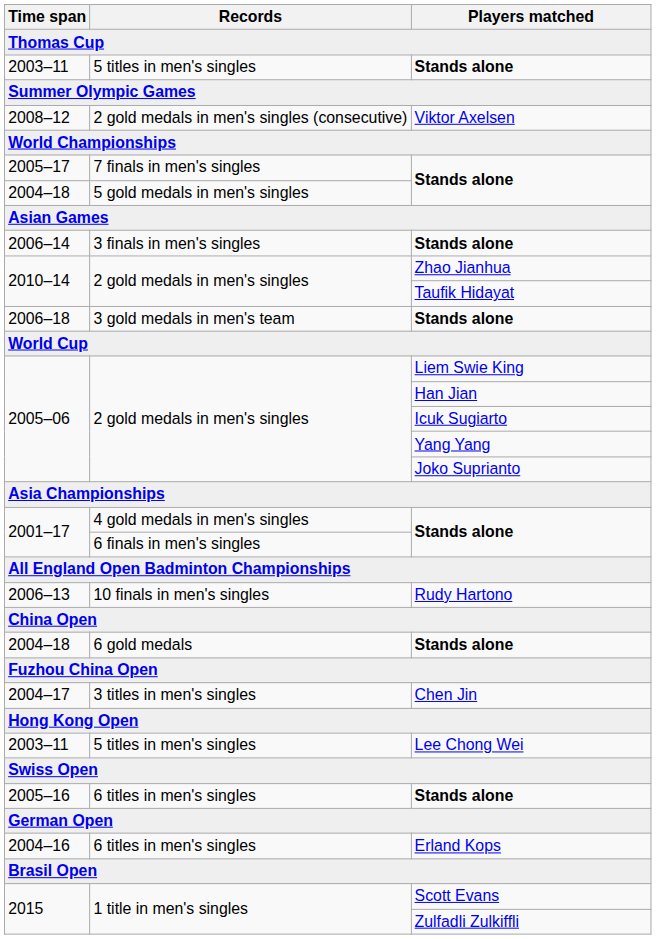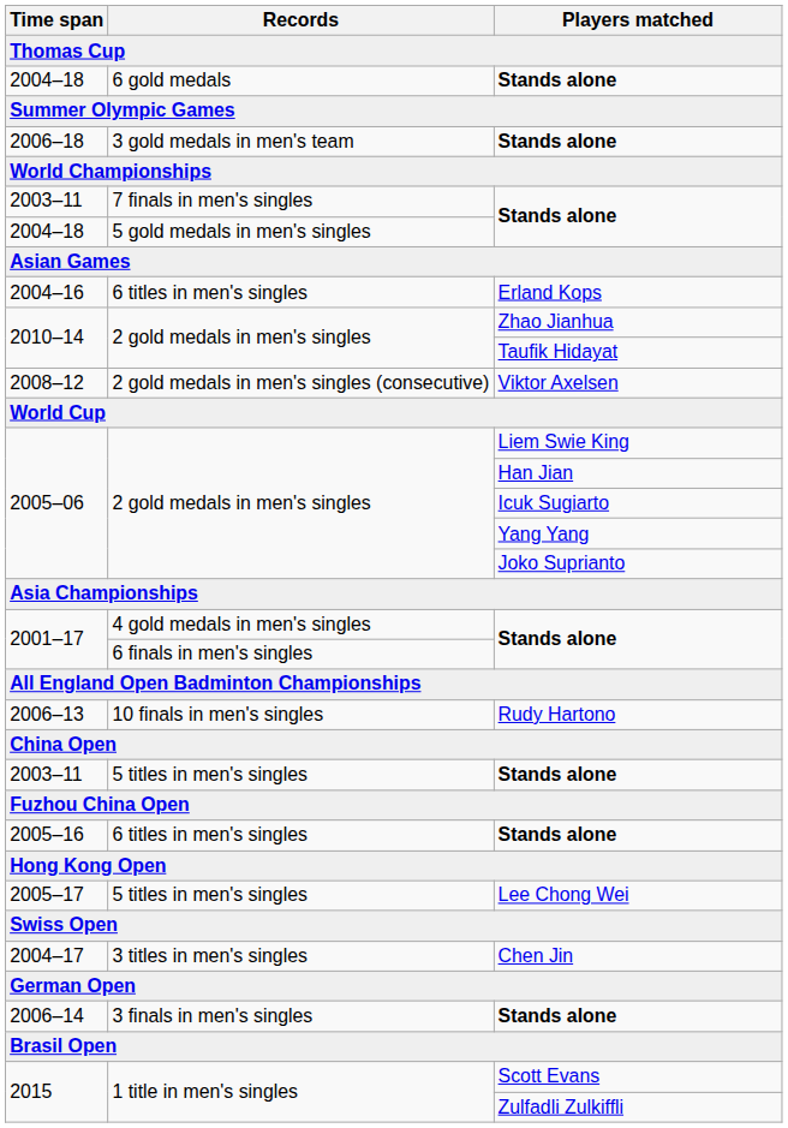 <table class="wikitable">
 <tr>
 <th>Time span</th>
 <th>Records</th>
 <th width=235>Players matched</th>
 </tr>
 <tr>
 <td bgcolor=efefef align=left colspan=3><strong><a href='#'>Thomas Cup</a></strong></td>
 </tr>
 <tr>
-<td>2003–11</td>
-<td>5 titles in men's singles</td>
+<td>2004–18</td>
+<td>6 gold medals</td>
 <td><strong>Stands alone</strong></td>
 </tr>
 <tr>
 <td bgcolor=efefef align=left colspan=3><strong><a href='#'>Summer Olympic Games</a></strong></td>
 </tr>
 <tr>
-<td>2008–12</td>
-<td>2 gold medals in men's singles (consecutive)</td>
-<td><a href='#'>Viktor Axelsen</a></td>
+<td>2006–18</td>
+<td>3 gold medals in men's team</td>
+<td><strong>Stands alone</strong></td>
 </tr>
 <tr>
 <td bgcolor=efefef align=left colspan=3><strong><a href='#'>World Championships</a></strong></td>
 </tr>
 <tr>
-<td>2005–17</td>
+<td>2003–11</td>
 <td>7 finals in men's singles</td>
 <td rowspan="2"><strong>Stands alone</strong></td>
 </tr>
 <tr>
 <td>2004–18</td>
 <td>5 gold medals in men's singles</td>
 </tr>
 <tr>
 <td bgcolor=efefef align=left colspan=3><strong><a href='#'>Asian Games</a></strong></td>
 </tr>
 <tr>
-<td>2006–14</td>
-<td>3 finals in men's singles</td>
-<td><strong>Stands alone</strong></td>
+<td>2004–16</td>
+<td>6 titles in men's singles</td>
+<td><a href='#'>Erland Kops</a></td>
 </tr>
 <tr>
 <td rowspan="2">2010–14</td>
 <td rowspan="2">2 gold medals in men's singles</td>
 <td><a href='#'>Zhao Jianhua</a></td>
 </tr>
 <tr>
 <td><a href='#'>Taufik Hidayat</a></td>
 </tr>
 <tr>
-<td>2006–18</td>
-<td>3 gold medals in men's team</td>
-<td><strong>Stands alone</strong></td>
+<td>2008–12</td>
+<td>2 gold medals in men's singles (consecutive)</td>
+<td><a href='#'>Viktor Axelsen</a></td>
 </tr>
 <tr>
 <td bgcolor=efefef align=left colspan=3><strong><a href='#'>World Cup</a></strong></td>
 </tr>
 <tr>
 <td rowspan="5">2005–06</td>
 <td rowspan="5">2 gold medals in men's singles</td>
 <td><a href='#'>Liem Swie King</a></td>
 </tr>
 <tr>
 <td><a href='#'>Han Jian</a></td>
 </tr>
 <tr>
 <td><a href='#'>Icuk Sugiarto</a></td>
 </tr>
 <tr>
 <td><a href='#'>Yang Yang</a></td>
 </tr>
 <tr>
 <td><a href='#'>Joko Suprianto</a></td>
 </tr>
 <tr>
 <td bgcolor=efefef align=left colspan=3><strong><a href='#'>Asia Championships</a></strong></td>
 </tr>
 <tr>
 <td rowspan="2">2001–17</td>
 <td>4 gold medals in men's singles</td>
 <td rowspan="2"><strong>Stands alone</strong></td>
 </tr>
 <tr>
 <td>6 finals in men's singles</td>
 </tr>
 <tr>
 <td bgcolor=efefef align=left colspan=3><strong><a href='#'>All England Open Badminton Championships</a></strong></td>
 </tr>
 <tr>
 <td>2006–13</td>
 <td>10 finals in men's singles</td>
 <td><a href='#'>Rudy Hartono</a></td>
 </tr>
 <tr>
 <td bgcolor=efefef align=left colspan=3><strong><a href='#'>China Open</a></strong></td>
 </tr>
 <tr>
-<td>2004–18</td>
-<td>6 gold medals</td>
+<td>2003–11</td>
+<td>5 titles in men's singles</td>
 <td><strong>Stands alone</strong></td>
 </tr>
 <tr>
 <td bgcolor=efefef align=left colspan=3><strong><a href='#'>Fuzhou China Open</a></strong></td>
+</tr>
+<tr>
+<td>2005–16</td>
+<td>6 titles in men's singles</td>
+<td><strong>Stands alone</strong></td>
+</tr>
+<tr>
+<td bgcolor=efefef align=left colspan=3><strong><a href='#'>Hong Kong Open</a></strong></td>
+</tr>
+<tr>
+<td>2005–17</td>
+<td>5 titles in men's singles</td>
+<td><a href='#'>Lee Chong Wei</a></td>
+</tr>
+<tr>
+<td bgcolor=efefef align=left colspan=3><strong><a href='#'>Swiss Open</a></strong></td>
 </tr>
 <tr>
 <td>2004–17</td>
 <td>3 titles in men's singles</td>
 <td><a href='#'>Chen Jin</a></td>
 </tr>
 <tr>
-<td bgcolor=efefef align=left colspan=3><strong><a href='#'>Hong Kong Open</a></strong></td>
-</tr>
-<tr>
-<td>2003–11</td>
-<td>5 titles in men's singles</td>
-<td><a href='#'>Lee Chong Wei</a></td>
-</tr>
-<tr>
-<td bgcolor=efefef align=left colspan=3><strong><a href='#'>Swiss Open</a></strong></td>
-</tr>
-<tr>
-<td>2005–16</td>
-<td>6 titles in men's singles</td>
-<td><strong>Stands alone</strong></td>
-</tr>
-<tr>
 <td bgcolor=efefef align=left colspan=3><strong><a href='#'>German Open</a></strong></td>
 </tr>
 <tr>
-<td>2004–16</td>
-<td>6 titles in men's singles</td>
-<td><a href='#'>Erland Kops</a></td>
+<td>2006–14</td>
+<td>3 finals in men's singles</td>
+<td><strong>Stands alone</strong></td>
 </tr>
 <tr>
 <td bgcolor=efefef align=left colspan=3><strong><a href='#'>Brasil Open</a></strong></td>
 </tr>
 <tr>
 <td rowspan="2">2015</td>
 <td rowspan="2">1 title in men's singles</td>
 <td><a href='#'>Scott Evans</a></td>
 </tr>
 <tr>
 <td><a href='#'>Zulfadli Zulkiffli</a></td>
 </tr>
 </table>
